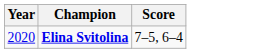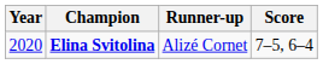 <table class="wikitable">
 <tr>
 <th>Year</th>
 <th>Champion</th>
+<th>Runner-up</th>
 <th>Score</th>
 </tr>
 <tr>
 <td><a href='#'>2020</a></td>
 <td> <strong><a href='#'>Elina Svitolina</a></strong></td>
+<td> <a href='#'>Alizé Cornet</a></td>
 <td>7–5, 6–4</td>
 </tr>
 </table>
